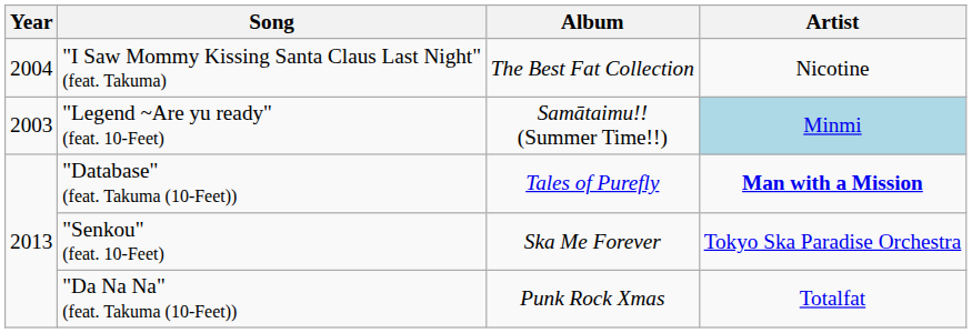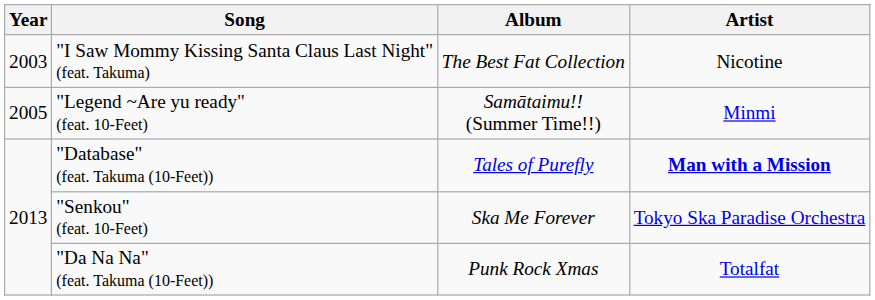 <table class="wikitable">
 <tr>
 <th>Year</th>
 <th>Song</th>
 <th>Album</th>
 <th>Artist</th>
 </tr>
 <tr>
-<td>2004</td>
+<td>2003</td>
 <td>"I Saw Mommy Kissing Santa Claus Last Night" <br><small>(feat. Takuma)</small></td>
 <td align="center"><em>The Best Fat Collection</em></td>
 <td align="center">Nicotine</td>
 </tr>
 <tr>
-<td>2003</td>
+<td>2005</td>
 <td>"Legend ~Are yu ready" <br><small>(feat. 10-Feet)</small></td>
 <td align="center"><em>Samātaimu!!</em> <br>(Summer Time!!)</td>
-<td align="center" style="background: lightblue;"><a href='#'>Minmi</a></td>
+<td align="center"><a href='#'>Minmi</a></td>
 </tr>
 <tr>
 <td rowspan="3">2013</td>
 <td>"Database" <br><small>(feat. Takuma (10-Feet))</small></td>
 <td align="center"><em><a href='#'>Tales of Purefly</a></em></td>
 <td align="center"><strong><a href='#'>Man with a Mission</a></strong></td>
 </tr>
 <tr>
 <td>"Senkou" <br><small>(feat. 10-Feet)</small></td>
 <td align="center"><em>Ska Me Forever</em></td>
 <td align="center"><a href='#'>Tokyo Ska Paradise Orchestra</a></td>
 </tr>
 <tr>
 <td>"Da Na Na" <br><small>(feat. Takuma (10-Feet))</small></td>
 <td align="center"><em>Punk Rock Xmas</em></td>
 <td align="center"><a href='#'>Totalfat</a></td>
 </tr>
 </table>
